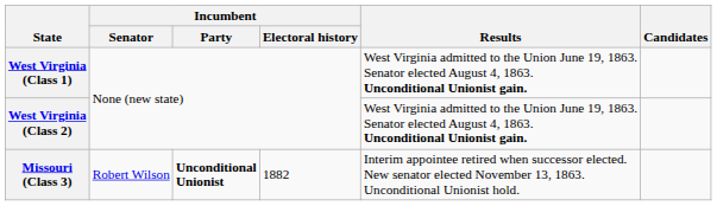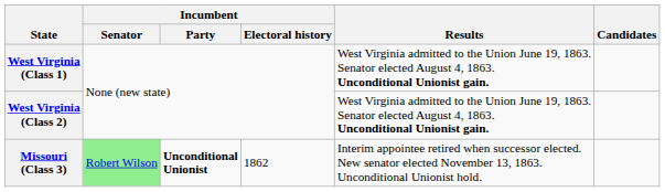 <table class=wikitable>
 <tr valign=bottom>
 <th rowspan=2>State</th>
 <th colspan=3>Incumbent</th>
 <th rowspan=2>Results</th>
 <th rowspan=2>Candidates</th>
 </tr>
 <tr>
 <th>Senator</th>
 <th>Party</th>
 <th>Electoral history</th>
 </tr>
 <tr>
 <th><a href='#'>West Virginia</a><br>(Class 1)</th>
 <td colspan=3 rowspan=2>None (new state)</td>
 <td>West Virginia admitted to the Union June 19, 1863.<br>Senator elected August 4, 1863.<br><strong>Unconditional Unionist gain.</strong></td>
 <td nowrap></td>
 </tr>
 <tr>
 <th><a href='#'>West Virginia</a><br>(Class 2)</th>
 <td>West Virginia admitted to the Union June 19, 1863.<br>Senator elected August 4, 1863.<br><strong>Unconditional Unionist gain.</strong></td>
 <td nowrap></td>
 </tr>
 <tr>
 <th><a href='#'>Missouri</a><br>(Class 3)</th>
-<td><a href='#'>Robert Wilson</a></td>
+<td style="background: lightgreen;"><a href='#'>Robert Wilson</a></td>
 <td><strong>Unconditional<br>Unionist</strong></td>
-<td>1882 </td>
+<td>1862 </td>
 <td>Interim appointee retired when successor elected.<br>New senator elected November 13, 1863.<br>Unconditional Unionist hold.</td>
 <td nowrap></td>
 </tr>
 </table>
